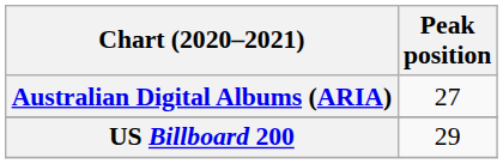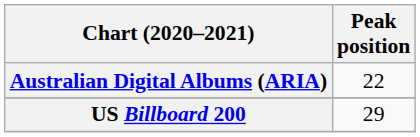 <table class="wikitable sortable plainrowheaders" style="text-align:center">
 <tr>
 <th scope="col">Chart (2020–2021)</th>
 <th scope="col">Peak<br>position</th>
 </tr>
 <tr>
 <th scope="row"><a href='#'>Australian Digital Albums</a> (<a href='#'>ARIA</a>)</th>
-<td>27</td>
+<td>22</td>
 </tr>
 <tr>
 </tr>
 <tr>
 </tr>
 <tr>
 <th scope="row">US <a href='#'><em>Billboard</em> 200</a></th>
 <td>29</td>
 </tr>
 <tr>
 </tr>
 </table>
